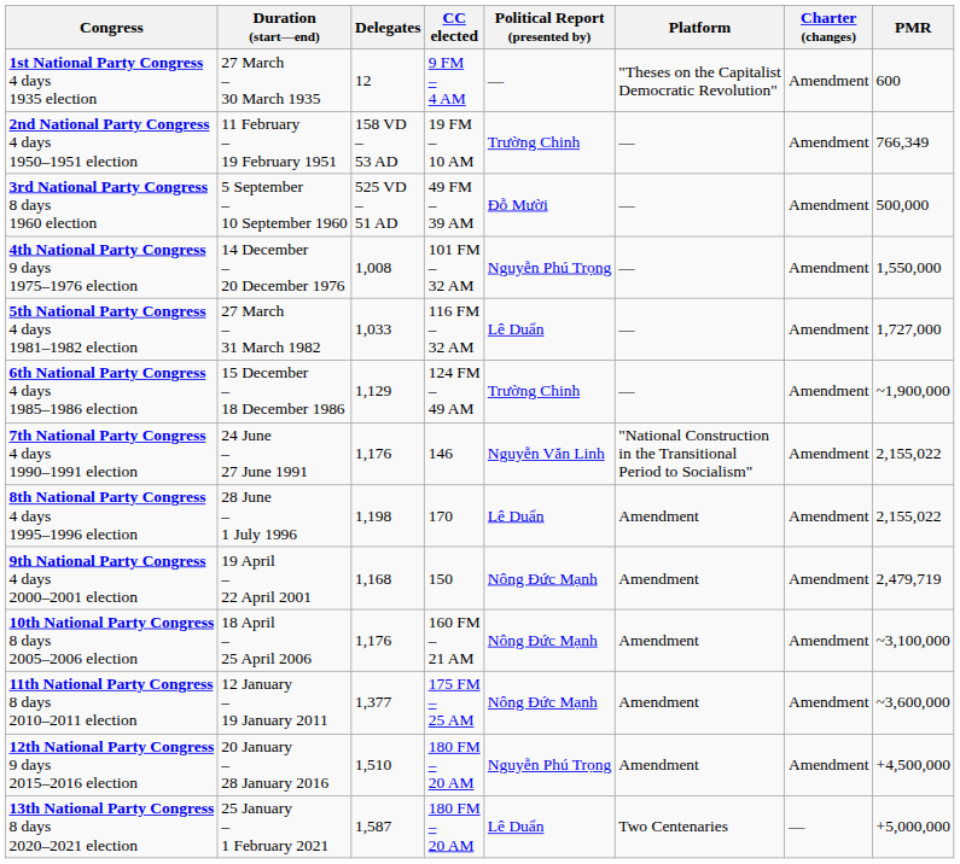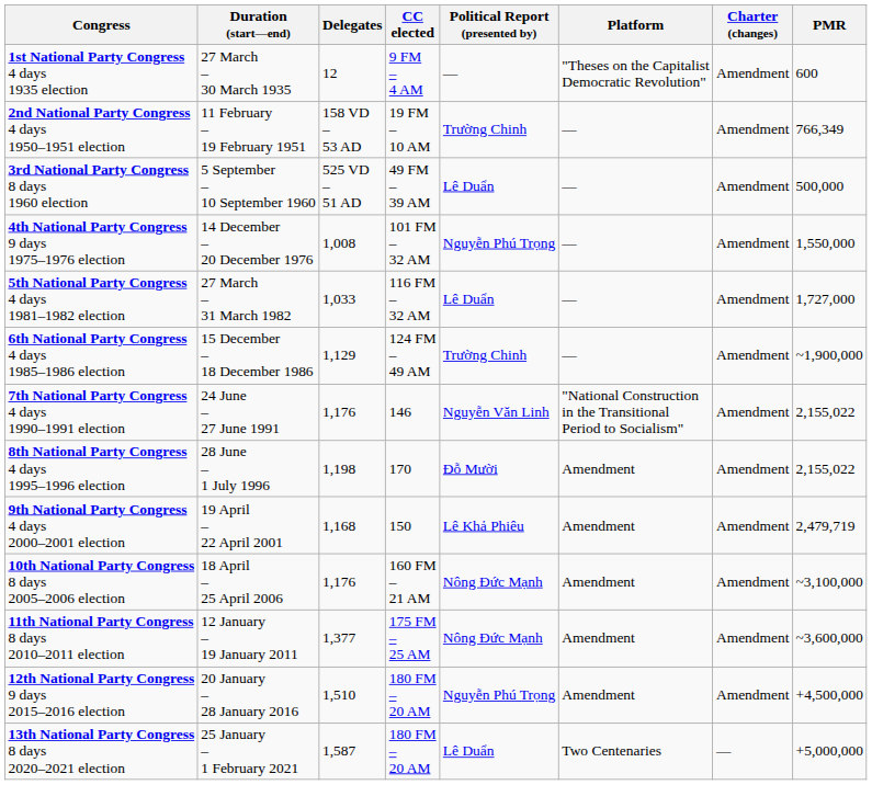 <table class="wikitable">
 <tr>
 <th scope="col">Congress</th>
 <th scope="col">Duration<br><small>(start—end)</small></th>
 <th scope="col">Delegates</th>
 <th scope="col"><a href='#'>CC</a><br>elected</th>
 <th scope="col">Political Report<br><small>(presented by)</small></th>
 <th scope="col" style="width:10em;">Platform</th>
 <th scope="col"><a href='#'>Charter</a><br><small>(changes)</small></th>
 <th scope="col">PMR</th>
 </tr>
 <tr>
 <td align="left" scope="row" style="font-weight:normal;"><strong><a href='#'>1st National Party Congress</a></strong><br>4 days<br>1935 election</td>
 <td>27 March<br>–<br>30 March 1935</td>
 <td>12</td>
 <td><a href='#'>9 FM<br>–<br>4 AM</a></td>
 <td>—</td>
 <td>"Theses on the Capitalist Democratic Revolution"</td>
 <td>Amendment</td>
 <td>600</td>
 </tr>
 <tr>
 <td align="left" scope="row" style="font-weight:normal;"><strong><a href='#'>2nd National Party Congress</a></strong><br>4 days<br>1950–1951 election</td>
 <td>11 February<br>–<br>19 February 1951</td>
 <td>158 VD<br>–<br>53 AD</td>
 <td>19 FM<br>–<br>10 AM</td>
 <td><a href='#'>Trường Chinh</a></td>
 <td>—</td>
 <td>Amendment</td>
 <td>766,349</td>
 </tr>
 <tr>
 <td align="left" scope="row" style="font-weight:normal;"><strong><a href='#'>3rd National Party Congress</a></strong><br>8 days<br>1960 election</td>
 <td>5 September<br>–<br>10 September 1960</td>
 <td>525 VD<br>–<br>51 AD</td>
 <td>49 FM<br>–<br>39 AM</td>
-<td><a href='#'>Đỗ Mười</a></td>
+<td><a href='#'>Lê Duẩn</a></td>
 <td>—</td>
 <td>Amendment</td>
 <td>500,000</td>
 </tr>
 <tr>
 <td align="left" scope="row" style="font-weight:normal;"><strong><a href='#'>4th National Party Congress</a></strong><br>9 days<br>1975–1976 election</td>
 <td>14 December<br>–<br>20 December 1976</td>
 <td>1,008</td>
 <td>101 FM<br>–<br>32 AM</td>
 <td><a href='#'>Nguyễn Phú Trọng</a></td>
 <td>—</td>
 <td>Amendment</td>
 <td>1,550,000</td>
 </tr>
 <tr>
 <td align="left" scope="row" style="font-weight:normal;"><strong><a href='#'>5th National Party Congress</a></strong><br>4 days<br>1981–1982 election</td>
 <td>27 March<br>–<br>31 March 1982</td>
 <td>1,033</td>
 <td>116 FM<br>–<br>32 AM</td>
 <td><a href='#'>Lê Duẩn</a></td>
 <td>—</td>
 <td>Amendment</td>
 <td>1,727,000</td>
 </tr>
 <tr>
 <td align="left" scope="row" style="font-weight:normal;"><strong><a href='#'>6th National Party Congress</a></strong><br>4 days<br>1985–1986 election</td>
 <td>15 December<br>–<br>18 December 1986</td>
 <td>1,129</td>
 <td>124 FM<br>–<br>49 AM</td>
 <td><a href='#'>Trường Chinh</a></td>
 <td>—</td>
 <td>Amendment</td>
 <td>~1,900,000</td>
 </tr>
 <tr>
 <td align="left" scope="row" style="font-weight:normal;"><strong><a href='#'>7th National Party Congress</a></strong><br>4 days<br>1990–1991 election</td>
 <td>24 June<br>–<br>27 June 1991</td>
 <td>1,176</td>
 <td>146</td>
 <td><a href='#'>Nguyễn Văn Linh</a></td>
 <td>"National Construction in the Transitional Period to Socialism"</td>
 <td>Amendment</td>
 <td>2,155,022</td>
 </tr>
 <tr>
 <td align="left" scope="row" style="font-weight:normal;"><strong><a href='#'>8th National Party Congress</a></strong><br>4 days<br>1995–1996 election</td>
 <td>28 June<br>–<br>1 July 1996</td>
 <td>1,198</td>
 <td>170</td>
-<td><a href='#'>Lê Duẩn</a></td>
+<td><a href='#'>Đỗ Mười</a></td>
 <td>Amendment</td>
 <td>Amendment</td>
 <td>2,155,022</td>
 </tr>
 <tr>
 <td align="left" scope="row" style="font-weight:normal;"><strong><a href='#'>9th National Party Congress</a></strong><br>4 days<br>2000–2001 election</td>
 <td>19 April<br>–<br> 22 April 2001</td>
 <td>1,168</td>
 <td>150</td>
-<td><a href='#'>Nông Đức Mạnh</a></td>
+<td><a href='#'>Lê Khả Phiêu</a></td>
 <td>Amendment</td>
 <td>Amendment</td>
 <td>2,479,719</td>
 </tr>
 <tr>
 <td align="left" scope="row" style="font-weight:normal;"><strong><a href='#'>10th National Party Congress</a></strong><br>8 days<br>2005–2006 election</td>
 <td>18 April<br>–<br>25 April 2006</td>
 <td>1,176</td>
 <td>160 FM<br>–<br>21 AM</td>
 <td><a href='#'>Nông Đức Mạnh</a></td>
 <td>Amendment</td>
 <td>Amendment</td>
 <td>~3,100,000</td>
 </tr>
 <tr>
 <td align="left" scope="row" style="font-weight:normal;"><strong><a href='#'>11th National Party Congress</a></strong><br>8 days<br>2010–2011 election</td>
 <td>12 January<br>–<br>19 January 2011</td>
 <td>1,377</td>
 <td><a href='#'>175 FM<br>–<br>25 AM</a></td>
 <td><a href='#'>Nông Đức Mạnh</a></td>
 <td>Amendment</td>
 <td>Amendment</td>
 <td>~3,600,000</td>
 </tr>
 <tr>
 <td align="left" scope="row" style="font-weight:normal;"><strong><a href='#'>12th National Party Congress</a></strong><br>9 days<br>2015–2016 election</td>
 <td>20 January<br>–<br>28 January 2016</td>
 <td>1,510</td>
 <td><a href='#'>180 FM<br>–<br>20 AM</a></td>
 <td><a href='#'>Nguyễn Phú Trọng</a></td>
 <td>Amendment</td>
 <td>Amendment</td>
 <td>+4,500,000</td>
 </tr>
 <tr>
 <td align="left" scope="row" style="font-weight:normal;"><strong><a href='#'>13th National Party Congress</a></strong><br>8 days<br>2020–2021 election</td>
 <td>25 January<br>–<br>1 February 2021</td>
 <td>1,587</td>
 <td><a href='#'>180 FM<br>–<br>20 AM</a></td>
 <td><a href='#'>Lê Duẩn</a></td>
 <td>Two Centenaries</td>
 <td>—</td>
 <td>+5,000,000</td>
 </tr>
 </table>
